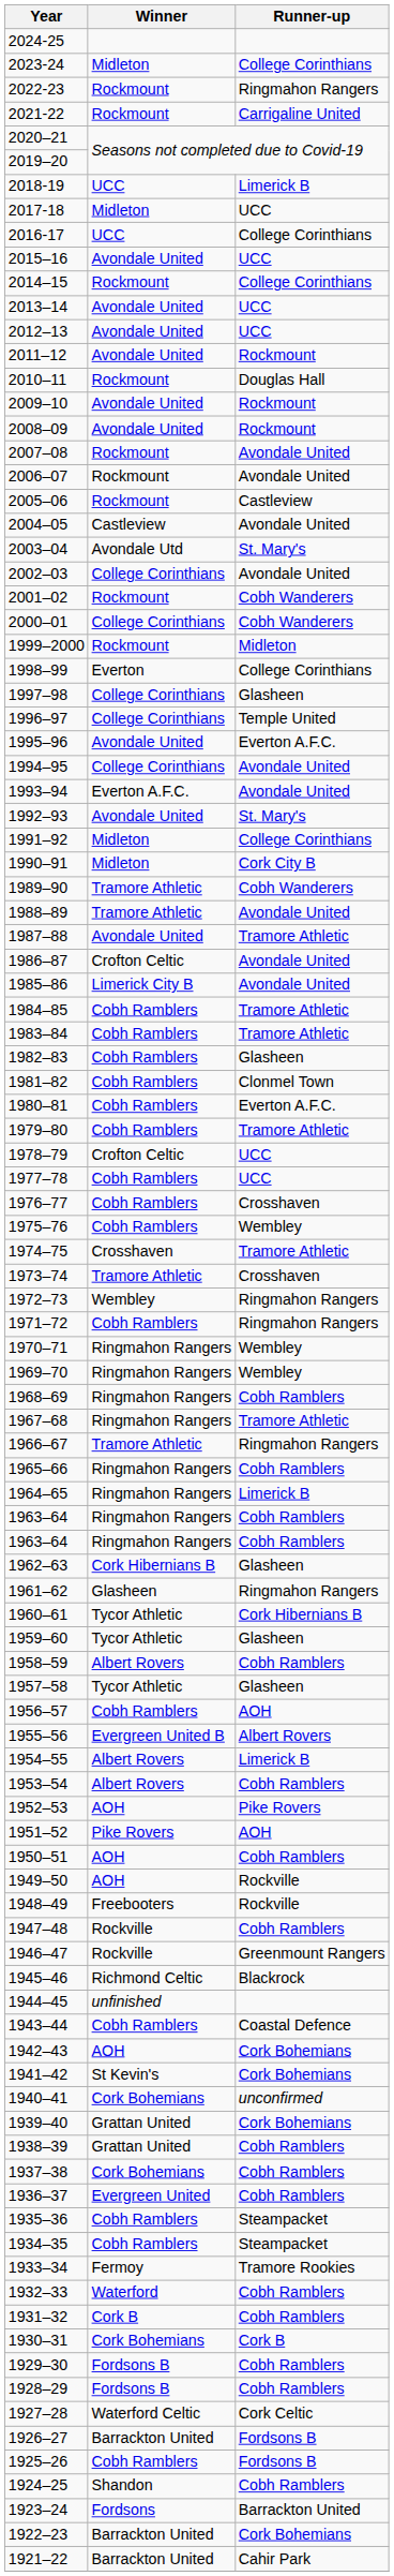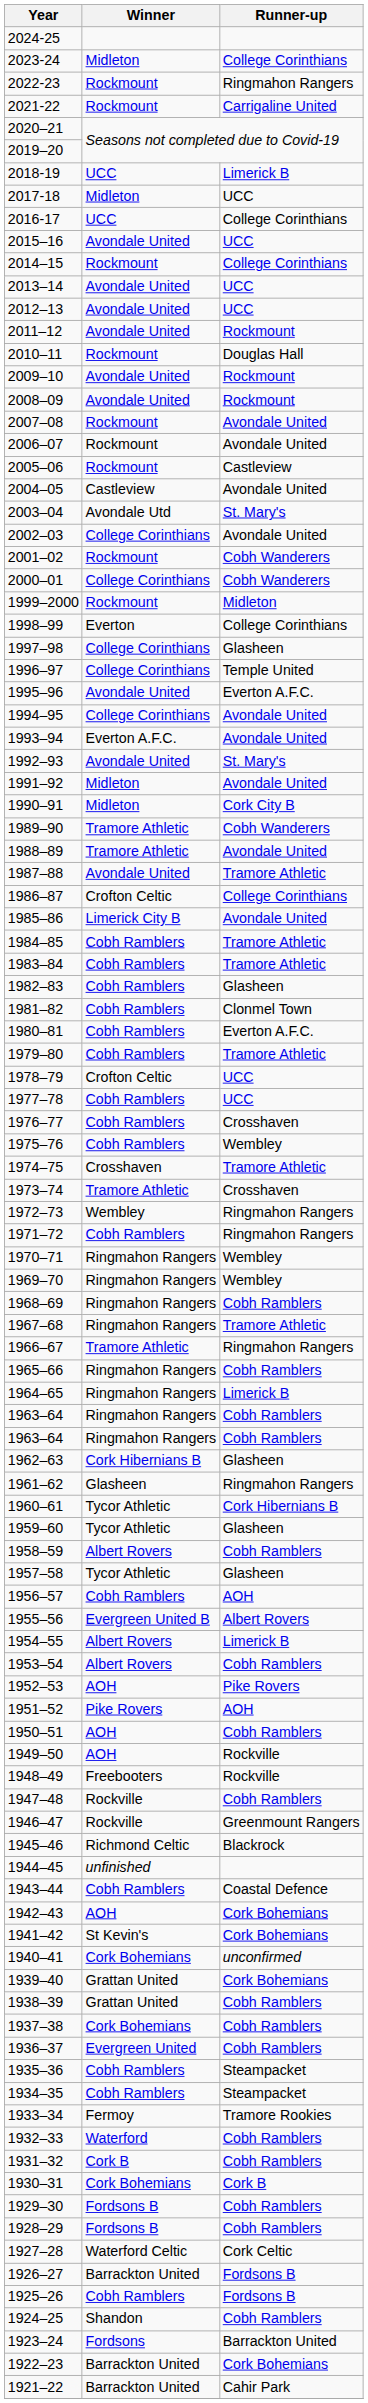 <table class="wikitable collapsible" border="1">
 <tr>
 <th>Year</th>
 <th>Winner</th>
 <th>Runner-up</th>
 </tr>
 <tr>
 <td>2024-25</td>
 <td></td>
 </tr>
 <tr>
 <td>2023-24</td>
 <td><a href='#'>Midleton</a></td>
 <td><a href='#'>College Corinthians</a></td>
 </tr>
 <tr>
 <td>2022-23</td>
 <td><a href='#'>Rockmount</a></td>
 <td>Ringmahon Rangers</td>
 </tr>
 <tr>
 <td>2021-22</td>
 <td><a href='#'>Rockmount</a></td>
 <td><a href='#'>Carrigaline United</a></td>
 </tr>
 <tr>
 <td>2020–21</td>
 <td colspan="2" rowspan="2"><em>Seasons not completed due to Covid-19</em></td>
 </tr>
 <tr>
 <td>2019–20</td>
 </tr>
 <tr>
 <td>2018-19</td>
 <td><a href='#'>UCC</a></td>
 <td><a href='#'>Limerick B</a></td>
 </tr>
 <tr>
 <td>2017-18</td>
 <td><a href='#'>Midleton</a></td>
 <td>UCC</td>
 </tr>
 <tr>
 <td>2016-17</td>
 <td><a href='#'>UCC</a></td>
 <td>College Corinthians</td>
 </tr>
 <tr>
 <td>2015–16</td>
 <td><a href='#'>Avondale United</a></td>
 <td><a href='#'>UCC</a></td>
 </tr>
 <tr>
 <td>2014–15</td>
 <td><a href='#'>Rockmount</a></td>
 <td><a href='#'>College Corinthians</a></td>
 </tr>
 <tr>
 <td>2013–14</td>
 <td><a href='#'>Avondale United</a></td>
 <td><a href='#'>UCC</a></td>
 </tr>
 <tr>
 <td>2012–13</td>
 <td><a href='#'>Avondale United</a></td>
 <td><a href='#'>UCC</a></td>
 </tr>
 <tr>
 <td>2011–12</td>
 <td><a href='#'>Avondale United</a></td>
 <td><a href='#'>Rockmount</a></td>
 </tr>
 <tr>
 <td>2010–11</td>
 <td><a href='#'>Rockmount</a></td>
 <td>Douglas Hall</td>
 </tr>
 <tr>
 <td>2009–10</td>
 <td><a href='#'>Avondale United</a></td>
 <td><a href='#'>Rockmount</a></td>
 </tr>
 <tr>
 <td>2008–09</td>
 <td><a href='#'>Avondale United</a></td>
 <td><a href='#'>Rockmount</a></td>
 </tr>
 <tr>
 <td>2007–08</td>
 <td><a href='#'>Rockmount</a></td>
 <td><a href='#'>Avondale United</a></td>
 </tr>
 <tr>
 <td>2006–07</td>
 <td>Rockmount</td>
 <td>Avondale United</td>
 </tr>
 <tr>
 <td>2005–06</td>
 <td><a href='#'>Rockmount</a></td>
 <td>Castleview</td>
 </tr>
 <tr>
 <td>2004–05</td>
 <td>Castleview</td>
 <td>Avondale United</td>
 </tr>
 <tr>
 <td>2003–04</td>
 <td>Avondale Utd</td>
 <td><a href='#'>St. Mary's</a></td>
 </tr>
 <tr>
 <td>2002–03</td>
 <td><a href='#'>College Corinthians</a></td>
 <td>Avondale United</td>
 </tr>
 <tr>
 <td>2001–02</td>
 <td><a href='#'>Rockmount</a></td>
 <td><a href='#'>Cobh Wanderers</a></td>
 </tr>
 <tr>
 <td>2000–01</td>
 <td><a href='#'>College Corinthians</a></td>
 <td><a href='#'>Cobh Wanderers</a></td>
 </tr>
 <tr>
 <td>1999–2000</td>
 <td><a href='#'>Rockmount</a></td>
 <td><a href='#'>Midleton</a></td>
 </tr>
 <tr>
 <td>1998–99</td>
 <td>Everton</td>
 <td>College Corinthians</td>
 </tr>
 <tr>
 <td>1997–98</td>
 <td><a href='#'>College Corinthians</a></td>
 <td>Glasheen</td>
 </tr>
 <tr>
 <td>1996–97</td>
 <td><a href='#'>College Corinthians</a></td>
 <td>Temple United</td>
 </tr>
 <tr>
 <td>1995–96</td>
 <td><a href='#'>Avondale United</a></td>
 <td>Everton A.F.C.</td>
 </tr>
 <tr>
 <td>1994–95</td>
 <td><a href='#'>College Corinthians</a></td>
 <td><a href='#'>Avondale United</a></td>
 </tr>
 <tr>
 <td>1993–94</td>
 <td>Everton A.F.C.</td>
 <td><a href='#'>Avondale United</a></td>
 </tr>
 <tr>
 <td>1992–93</td>
 <td><a href='#'>Avondale United</a></td>
 <td><a href='#'>St. Mary's</a></td>
 </tr>
 <tr>
 <td>1991–92</td>
 <td><a href='#'>Midleton</a></td>
-<td><a href='#'>College Corinthians</a></td>
+<td><a href='#'>Avondale United</a></td>
 </tr>
 <tr>
 <td>1990–91</td>
 <td><a href='#'>Midleton</a></td>
 <td><a href='#'>Cork City B</a></td>
 </tr>
 <tr>
 <td>1989–90</td>
 <td><a href='#'>Tramore Athletic</a></td>
 <td><a href='#'>Cobh Wanderers</a></td>
 </tr>
 <tr>
 <td>1988–89</td>
 <td><a href='#'>Tramore Athletic</a></td>
 <td><a href='#'>Avondale United</a></td>
 </tr>
 <tr>
 <td>1987–88</td>
 <td><a href='#'>Avondale United</a></td>
 <td><a href='#'>Tramore Athletic</a></td>
 </tr>
 <tr>
 <td>1986–87</td>
 <td>Crofton Celtic</td>
-<td><a href='#'>Avondale United</a></td>
+<td><a href='#'>College Corinthians</a></td>
 </tr>
 <tr>
 <td>1985–86</td>
 <td><a href='#'>Limerick City B</a></td>
 <td><a href='#'>Avondale United</a></td>
 </tr>
 <tr>
 <td>1984–85</td>
 <td><a href='#'>Cobh Ramblers</a></td>
 <td><a href='#'>Tramore Athletic</a></td>
 </tr>
 <tr>
 <td>1983–84</td>
 <td><a href='#'>Cobh Ramblers</a></td>
 <td><a href='#'>Tramore Athletic</a></td>
 </tr>
 <tr>
 <td>1982–83</td>
 <td><a href='#'>Cobh Ramblers</a></td>
 <td>Glasheen</td>
 </tr>
 <tr>
 <td>1981–82</td>
 <td><a href='#'>Cobh Ramblers</a></td>
 <td>Clonmel Town</td>
 </tr>
 <tr>
 <td>1980–81</td>
 <td><a href='#'>Cobh Ramblers</a></td>
 <td>Everton A.F.C.</td>
 </tr>
 <tr>
 <td>1979–80</td>
 <td><a href='#'>Cobh Ramblers</a></td>
 <td><a href='#'>Tramore Athletic</a></td>
 </tr>
 <tr>
 <td>1978–79</td>
 <td>Crofton Celtic</td>
 <td><a href='#'>UCC</a></td>
 </tr>
 <tr>
 <td>1977–78</td>
 <td><a href='#'>Cobh Ramblers</a></td>
 <td><a href='#'>UCC</a></td>
 </tr>
 <tr>
 <td>1976–77</td>
 <td><a href='#'>Cobh Ramblers</a></td>
 <td>Crosshaven</td>
 </tr>
 <tr>
 <td>1975–76</td>
 <td><a href='#'>Cobh Ramblers</a></td>
 <td>Wembley</td>
 </tr>
 <tr>
 <td>1974–75</td>
 <td>Crosshaven</td>
 <td><a href='#'>Tramore Athletic</a></td>
 </tr>
 <tr>
 <td>1973–74</td>
 <td><a href='#'>Tramore Athletic</a></td>
 <td>Crosshaven</td>
 </tr>
 <tr>
 <td>1972–73</td>
 <td>Wembley</td>
 <td>Ringmahon Rangers</td>
 </tr>
 <tr>
 <td>1971–72</td>
 <td><a href='#'>Cobh Ramblers</a></td>
 <td>Ringmahon Rangers</td>
 </tr>
 <tr>
 <td>1970–71</td>
 <td>Ringmahon Rangers</td>
 <td>Wembley</td>
 </tr>
 <tr>
 <td>1969–70</td>
 <td>Ringmahon Rangers</td>
 <td>Wembley</td>
 </tr>
 <tr>
 <td>1968–69</td>
 <td>Ringmahon Rangers</td>
 <td><a href='#'>Cobh Ramblers</a></td>
 </tr>
 <tr>
 <td>1967–68</td>
 <td>Ringmahon Rangers</td>
 <td><a href='#'>Tramore Athletic</a></td>
 </tr>
 <tr>
 <td>1966–67</td>
 <td><a href='#'>Tramore Athletic</a></td>
 <td>Ringmahon Rangers</td>
 </tr>
 <tr>
 <td>1965–66</td>
 <td>Ringmahon Rangers</td>
 <td><a href='#'>Cobh Ramblers</a></td>
 </tr>
 <tr>
 <td>1964–65</td>
 <td>Ringmahon Rangers</td>
 <td><a href='#'>Limerick B</a></td>
 </tr>
 <tr>
 <td>1963–64</td>
 <td>Ringmahon Rangers</td>
 <td><a href='#'>Cobh Ramblers</a></td>
 </tr>
 <tr>
 <td>1963–64</td>
 <td>Ringmahon Rangers</td>
 <td><a href='#'>Cobh Ramblers</a></td>
 </tr>
 <tr>
 <td>1962–63</td>
 <td><a href='#'>Cork Hibernians B</a></td>
 <td>Glasheen</td>
 </tr>
 <tr>
 <td>1961–62</td>
 <td>Glasheen</td>
 <td>Ringmahon Rangers</td>
 </tr>
 <tr>
 <td>1960–61</td>
 <td>Tycor Athletic</td>
 <td><a href='#'>Cork Hibernians B</a></td>
 </tr>
 <tr>
 <td>1959–60</td>
 <td>Tycor Athletic</td>
 <td>Glasheen</td>
 </tr>
 <tr>
 <td>1958–59</td>
 <td><a href='#'>Albert Rovers</a></td>
 <td><a href='#'>Cobh Ramblers</a></td>
 </tr>
 <tr>
 <td>1957–58</td>
 <td>Tycor Athletic</td>
 <td>Glasheen</td>
 </tr>
 <tr>
 <td>1956–57</td>
 <td><a href='#'>Cobh Ramblers</a></td>
 <td><a href='#'>AOH</a></td>
 </tr>
 <tr>
 <td>1955–56</td>
 <td><a href='#'>Evergreen United B</a></td>
 <td><a href='#'>Albert Rovers</a></td>
 </tr>
 <tr>
 <td>1954–55</td>
 <td><a href='#'>Albert Rovers</a></td>
 <td><a href='#'>Limerick B</a></td>
 </tr>
 <tr>
 <td>1953–54</td>
 <td><a href='#'>Albert Rovers</a></td>
 <td><a href='#'>Cobh Ramblers</a></td>
 </tr>
 <tr>
 <td>1952–53</td>
 <td><a href='#'>AOH</a></td>
 <td><a href='#'>Pike Rovers</a></td>
 </tr>
 <tr>
 <td>1951–52</td>
 <td><a href='#'>Pike Rovers</a></td>
 <td><a href='#'>AOH</a></td>
 </tr>
 <tr>
 <td>1950–51</td>
 <td><a href='#'>AOH</a></td>
 <td><a href='#'>Cobh Ramblers</a></td>
 </tr>
 <tr>
 <td>1949–50</td>
 <td><a href='#'>AOH</a></td>
 <td>Rockville</td>
 </tr>
 <tr>
 <td>1948–49</td>
 <td>Freebooters</td>
 <td>Rockville</td>
 </tr>
 <tr>
 <td>1947–48</td>
 <td>Rockville</td>
 <td><a href='#'>Cobh Ramblers</a></td>
 </tr>
 <tr>
 <td>1946–47</td>
 <td>Rockville</td>
 <td>Greenmount Rangers</td>
 </tr>
 <tr>
 <td>1945–46</td>
 <td>Richmond Celtic</td>
 <td>Blackrock</td>
 </tr>
 <tr>
 <td>1944–45</td>
 <td><em>unfinished</em></td>
 <td></td>
 </tr>
 <tr>
 <td>1943–44</td>
 <td><a href='#'>Cobh Ramblers</a></td>
 <td>Coastal Defence</td>
 </tr>
 <tr>
 <td>1942–43</td>
 <td><a href='#'>AOH</a></td>
 <td><a href='#'>Cork Bohemians</a></td>
 </tr>
 <tr>
 <td>1941–42</td>
 <td>St Kevin's</td>
 <td><a href='#'>Cork Bohemians</a></td>
 </tr>
 <tr>
 <td>1940–41</td>
 <td><a href='#'>Cork Bohemians</a></td>
 <td><em>unconfirmed</em></td>
 </tr>
 <tr>
 <td>1939–40</td>
 <td>Grattan United</td>
 <td><a href='#'>Cork Bohemians</a></td>
 </tr>
 <tr>
 <td>1938–39</td>
 <td>Grattan United</td>
 <td><a href='#'>Cobh Ramblers</a></td>
 </tr>
 <tr>
 <td>1937–38</td>
 <td><a href='#'>Cork Bohemians</a></td>
 <td><a href='#'>Cobh Ramblers</a></td>
 </tr>
 <tr>
 <td>1936–37</td>
 <td><a href='#'>Evergreen United</a></td>
 <td><a href='#'>Cobh Ramblers</a></td>
 </tr>
 <tr>
 <td>1935–36</td>
 <td><a href='#'>Cobh Ramblers</a></td>
 <td>Steampacket</td>
 </tr>
 <tr>
 <td>1934–35</td>
 <td><a href='#'>Cobh Ramblers</a></td>
 <td>Steampacket</td>
 </tr>
 <tr>
 <td>1933–34<em></em></td>
 <td>Fermoy</td>
 <td>Tramore Rookies</td>
 </tr>
 <tr>
 <td>1932–33</td>
 <td><a href='#'>Waterford</a></td>
 <td><a href='#'>Cobh Ramblers</a></td>
 </tr>
 <tr>
 <td>1931–32</td>
 <td><a href='#'>Cork B</a></td>
 <td><a href='#'>Cobh Ramblers</a></td>
 </tr>
 <tr>
 <td>1930–31</td>
 <td><a href='#'>Cork Bohemians</a></td>
 <td><a href='#'>Cork B</a></td>
 </tr>
 <tr>
 <td>1929–30</td>
 <td><a href='#'>Fordsons B</a></td>
 <td><a href='#'>Cobh Ramblers</a></td>
 </tr>
 <tr>
 <td>1928–29</td>
 <td><a href='#'>Fordsons B</a></td>
 <td><a href='#'>Cobh Ramblers</a></td>
 </tr>
 <tr>
 <td>1927–28</td>
 <td>Waterford Celtic</td>
 <td>Cork Celtic</td>
 </tr>
 <tr>
 <td>1926–27</td>
 <td>Barrackton United</td>
 <td><a href='#'>Fordsons B</a></td>
 </tr>
 <tr>
 <td>1925–26</td>
 <td><a href='#'>Cobh Ramblers</a></td>
 <td><a href='#'>Fordsons B</a></td>
 </tr>
 <tr>
 <td>1924–25</td>
 <td>Shandon</td>
 <td><a href='#'>Cobh Ramblers</a></td>
 </tr>
 <tr>
 <td>1923–24</td>
 <td><a href='#'>Fordsons</a></td>
 <td>Barrackton United</td>
 </tr>
 <tr>
 <td>1922–23</td>
 <td>Barrackton United</td>
 <td><a href='#'>Cork Bohemians</a></td>
 </tr>
 <tr>
 <td>1921–22</td>
 <td>Barrackton United</td>
 <td>Cahir Park</td>
 </tr>
 <tr>
 </tr>
 </table>
